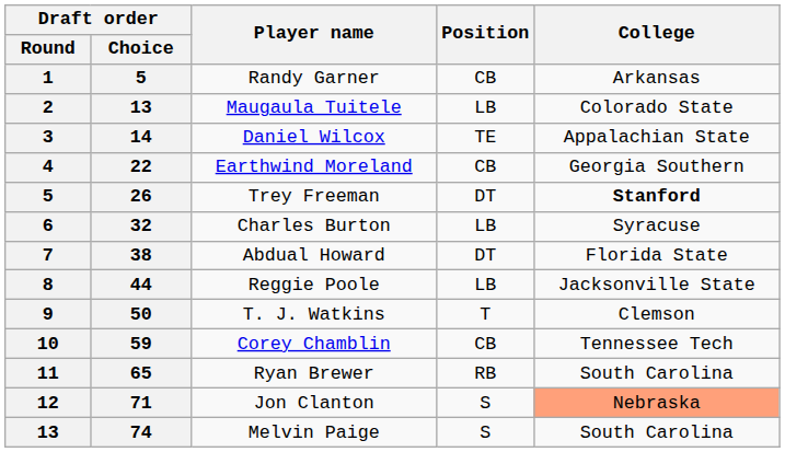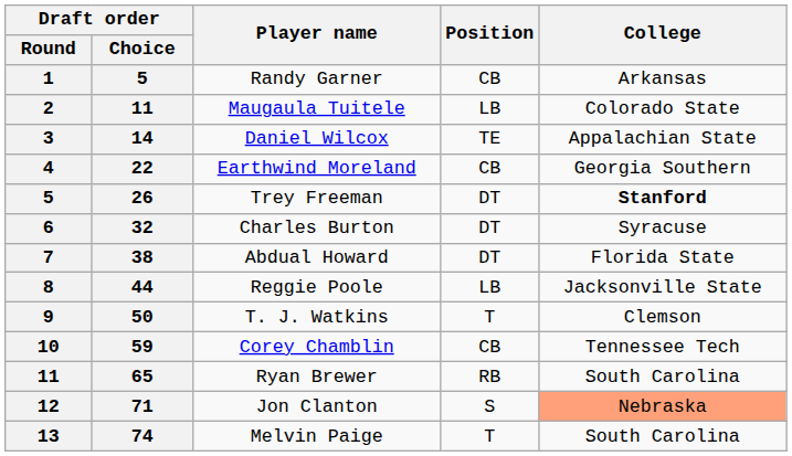 <table class="wikitable" style="font-size:95%; text-align:center">
 <tr>
 <th width="120" colspan="2">Draft order</th>
 <th width="160" rowspan="2">Player name</th>
 <th width="60"  rowspan="2">Position</th>
 <th width="160" rowspan="2">College</th>
 </tr>
 <tr>
 <th>Round</th>
 <th>Choice</th>
 </tr>
 <tr>
 <th>1</th>
 <th>5</th>
 <td>Randy Garner</td>
 <td>CB</td>
 <td>Arkansas</td>
 </tr>
 <tr>
 <th>2</th>
-<th>13</th>
+<th>11</th>
 <td><a href='#'>Maugaula Tuitele</a></td>
 <td>LB</td>
 <td>Colorado State</td>
 </tr>
 <tr>
 <th>3</th>
 <th>14</th>
 <td><a href='#'>Daniel Wilcox</a></td>
 <td>TE</td>
 <td>Appalachian State</td>
 </tr>
 <tr>
 <th>4</th>
 <th>22</th>
 <td><a href='#'>Earthwind Moreland</a></td>
 <td>CB</td>
 <td>Georgia Southern</td>
 </tr>
 <tr>
 <th>5</th>
 <th>26</th>
 <td>Trey Freeman</td>
 <td>DT</td>
 <td><strong>Stanford</strong></td>
 </tr>
 <tr>
 <th>6</th>
 <th>32</th>
 <td>Charles Burton</td>
-<td>LB</td>
+<td>DT</td>
 <td>Syracuse</td>
 </tr>
 <tr>
 <th>7</th>
 <th>38</th>
 <td>Abdual Howard</td>
 <td>DT</td>
 <td>Florida State</td>
 </tr>
 <tr>
 <th>8</th>
 <th>44</th>
 <td>Reggie Poole</td>
 <td>LB</td>
 <td>Jacksonville State</td>
 </tr>
 <tr>
 <th>9</th>
 <th>50</th>
 <td>T. J. Watkins</td>
 <td>T</td>
 <td>Clemson</td>
 </tr>
 <tr>
 <th>10</th>
 <th>59</th>
 <td><a href='#'>Corey Chamblin</a></td>
 <td>CB</td>
 <td>Tennessee Tech</td>
 </tr>
 <tr>
 <th>11</th>
 <th>65</th>
 <td>Ryan Brewer</td>
 <td>RB</td>
 <td>South Carolina</td>
 </tr>
 <tr>
 <th>12</th>
 <th>71</th>
 <td>Jon Clanton</td>
 <td>S</td>
 <td style="background: lightsalmon;">Nebraska</td>
 </tr>
 <tr>
 <th>13</th>
 <th>74</th>
 <td>Melvin Paige</td>
-<td>S</td>
+<td>T</td>
 <td>South Carolina</td>
 </tr>
 </table>
